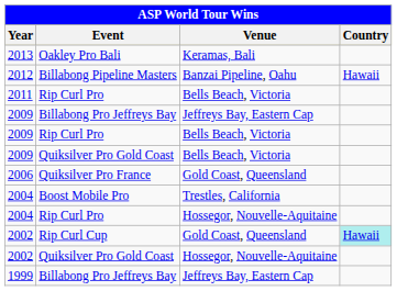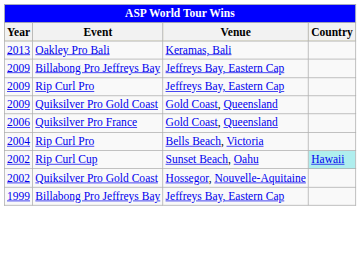 <table class="wikitable">
 <tr style="background:skyblue;">
 <td colspan="4;"  style="background:blue; color:white; text-align:center;"><strong>ASP World Tour Wins</strong></td>
 </tr>
 <tr style="background:#bdb76b;">
 <th>Year</th>
 <th>Event</th>
 <th>Venue</th>
 <th>Country</th>
 </tr>
 <tr>
 <td><a href='#'>2013</a></td>
 <td><a href='#'>Oakley Pro Bali</a></td>
 <td><a href='#'>Keramas, Bali</a></td>
 <td></td>
 </tr>
 <tr>
-<td><a href='#'>2012</a></td>
-<td><a href='#'>Billabong Pipeline Masters</a></td>
-<td><a href='#'>Banzai Pipeline</a>, <a href='#'>Oahu</a></td>
-<td> <a href='#'>Hawaii</a></td>
-</tr>
-<tr>
-<td><a href='#'>2011</a></td>
-<td><a href='#'>Rip Curl Pro</a></td>
-<td><a href='#'>Bells Beach</a>, <a href='#'> Victoria</a></td>
-<td></td>
-</tr>
-<tr>
 <td><a href='#'>2009</a></td>
 <td><a href='#'>Billabong Pro Jeffreys Bay</a></td>
 <td><a href='#'>Jeffreys Bay, Eastern Cap</a></td>
 <td></td>
 </tr>
 <tr>
 <td><a href='#'>2009</a></td>
 <td><a href='#'>Rip Curl Pro</a></td>
-<td><a href='#'>Bells Beach</a>, <a href='#'> Victoria</a></td>
+<td><a href='#'>Jeffreys Bay, Eastern Cap</a></td>
 <td></td>
 </tr>
 <tr>
 <td><a href='#'>2009</a></td>
 <td><a href='#'>Quiksilver Pro Gold Coast</a></td>
-<td><a href='#'>Bells Beach</a>, <a href='#'> Victoria</a></td>
+<td><a href='#'>Gold Coast</a>, <a href='#'>Queensland</a></td>
 <td></td>
 </tr>
 <tr>
 <td><a href='#'>2006</a></td>
 <td><a href='#'>Quiksilver Pro France</a></td>
 <td><a href='#'>Gold Coast</a>, <a href='#'>Queensland</a></td>
 <td></td>
 </tr>
 <tr>
 <td><a href='#'>2004</a></td>
-<td><a href='#'>Boost Mobile Pro</a></td>
-<td><a href='#'>Trestles</a>, <a href='#'>California</a></td>
-<td></td>
-</tr>
-<tr>
-<td><a href='#'>2004</a></td>
 <td><a href='#'>Rip Curl Pro</a></td>
-<td><a href='#'>Hossegor</a>, <a href='#'>Nouvelle-Aquitaine</a></td>
+<td><a href='#'>Bells Beach</a>, <a href='#'> Victoria</a></td>
 <td></td>
 </tr>
 <tr>
 <td><a href='#'>2002</a></td>
 <td><a href='#'>Rip Curl Cup</a></td>
-<td><a href='#'>Gold Coast</a>, <a href='#'>Queensland</a></td>
+<td><a href='#'>Sunset Beach</a>, <a href='#'>Oahu</a></td>
 <td style="background: paleturquoise;"> <a href='#'>Hawaii</a></td>
 </tr>
 <tr>
 <td><a href='#'>2002</a></td>
 <td><a href='#'>Quiksilver Pro Gold Coast</a></td>
 <td><a href='#'>Hossegor</a>, <a href='#'>Nouvelle-Aquitaine</a></td>
 <td></td>
 </tr>
 <tr>
 <td><a href='#'>1999</a></td>
 <td><a href='#'>Billabong Pro Jeffreys Bay</a></td>
 <td><a href='#'>Jeffreys Bay, Eastern Cap</a></td>
 <td></td>
 </tr>
 </table>
